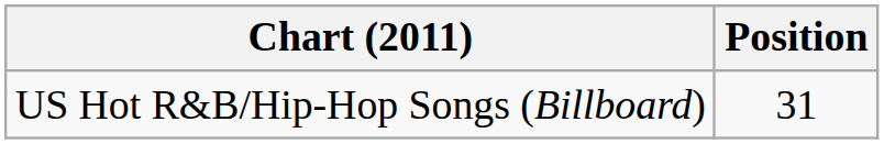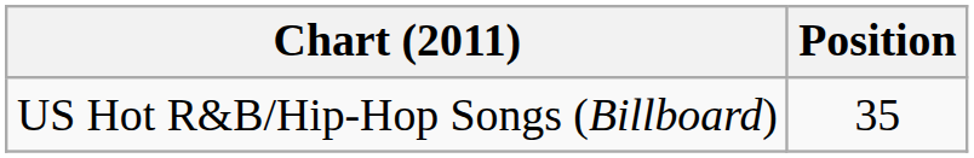 <table class="wikitable">
 <tr>
 <th>Chart (2011)</th>
 <th>Position</th>
 </tr>
 <tr>
 <td>US Hot R&B/Hip-Hop Songs (<em>Billboard</em>)</td>
-<td style="text-align:center;">31</td>
+<td style="text-align:center;">35</td>
 </tr>
 </table>
